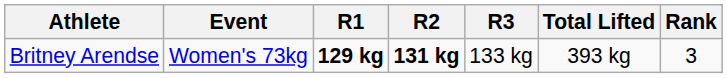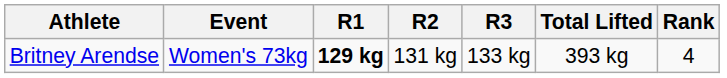 <table class="wikitable" style="font-size:90%">
 <tr>
 <th>Athlete</th>
 <th>Event</th>
 <th>R1</th>
 <th>R2</th>
 <th>R3</th>
 <th>Total Lifted</th>
 <th>Rank</th>
 </tr>
 <tr align=center>
 <td align=left><a href='#'>Britney Arendse</a></td>
 <td align=left><a href='#'>Women's 73kg</a></td>
 <td><strong>129 kg</strong></td>
-<td><strong>131 kg</strong></td>
+<td>131 kg</td>
 <td>133 kg</td>
 <td>393 kg</td>
-<td>3</td>
+<td>4</td>
 </tr>
 </table>
